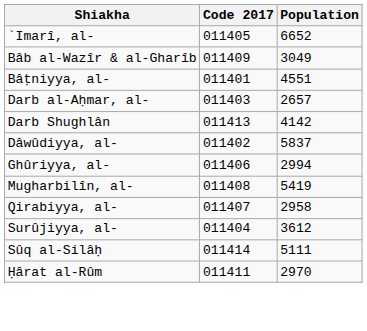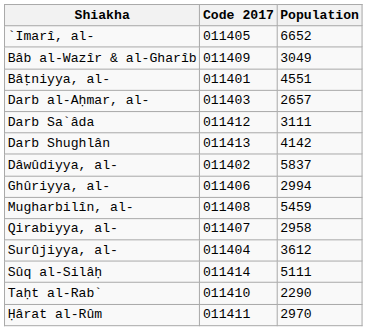 <table class="wikitable">
 <tr>
 <th colspan="1" rowspan="1">Shiakha</th>
 <th colspan="1" rowspan="1">Code 2017</th>
 <th colspan="1" rowspan="1">Population</th>
 </tr>
 <tr>
 <td>`Imarî, al-</td>
 <td>011405</td>
 <td>6652</td>
 </tr>
 <tr>
 <td>Bâb al-Wazîr & al-Gharîb</td>
 <td>011409</td>
 <td>3049</td>
 </tr>
 <tr>
 <td>Bâṭniyya, al-</td>
 <td>011401</td>
 <td>4551</td>
 </tr>
 <tr>
 <td>Darb al-Aḥmar, al-</td>
 <td>011403</td>
 <td>2657</td>
 </tr>
 <tr>
+<td>Darb Sa`âda</td>
+<td>011412</td>
+<td>3111</td>
+</tr>
+<tr>
 <td>Darb Shughlân</td>
 <td>011413</td>
 <td>4142</td>
 </tr>
 <tr>
 <td>Dâwûdiyya, al-</td>
 <td>011402</td>
 <td>5837</td>
 </tr>
 <tr>
 <td>Ghûriyya, al-</td>
 <td>011406</td>
 <td>2994</td>
 </tr>
 <tr>
 <td>Mugharbilîn, al-</td>
 <td>011408</td>
-<td>5419</td>
+<td>5459</td>
 </tr>
 <tr>
 <td>Qirabiyya, al-</td>
 <td>011407</td>
 <td>2958</td>
 </tr>
 <tr>
 <td>Surûjiyya, al-</td>
 <td>011404</td>
 <td>3612</td>
 </tr>
 <tr>
 <td>Sûq al-Silâḥ</td>
 <td>011414</td>
 <td>5111</td>
 </tr>
 <tr>
+<td>Taḥt al-Rab`</td>
+<td>011410</td>
+<td>2290</td>
+</tr>
+<tr>
 <td>Ḥârat al-Rûm</td>
 <td>011411</td>
 <td>2970</td>
 </tr>
 </table>
